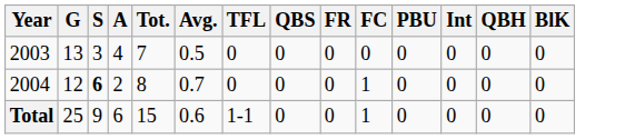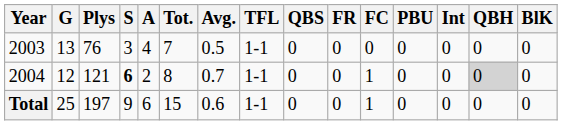 <table class="wikitable">
 <tr>
 <th>Year</th>
 <th>G</th>
+<th>Plys</th>
 <th>S</th>
 <th>A</th>
 <th>Tot.</th>
 <th>Avg.</th>
 <th>TFL</th>
 <th>QBS</th>
 <th>FR</th>
 <th>FC</th>
 <th>PBU</th>
 <th>Int</th>
 <th>QBH</th>
 <th>BlK</th>
 </tr>
 <tr>
 <td>2003</td>
 <td>13</td>
+<td>76</td>
 <td>3</td>
 <td>4</td>
 <td>7</td>
 <td>0.5</td>
-<td>0</td>
+<td>1-1</td>
 <td>0</td>
 <td>0</td>
 <td>0</td>
 <td>0</td>
 <td>0</td>
 <td>0</td>
 <td>0</td>
 </tr>
 <tr>
 <td>2004</td>
 <td>12</td>
+<td>121</td>
 <td><strong>6</strong></td>
 <td>2</td>
 <td>8</td>
 <td>0.7</td>
-<td>0</td>
+<td>1-1</td>
 <td>0</td>
 <td>0</td>
 <td>1</td>
 <td>0</td>
 <td>0</td>
-<td>0</td>
+<td style="background: lightgrey;">0</td>
 <td>0</td>
 </tr>
 <tr>
 <th>Total</th>
 <td>25</td>
+<td>197</td>
 <td>9</td>
 <td>6</td>
 <td>15</td>
 <td>0.6</td>
 <td>1-1</td>
 <td>0</td>
 <td>0</td>
 <td>1</td>
 <td>0</td>
 <td>0</td>
 <td>0</td>
 <td>0</td>
 </tr>
 </table>
